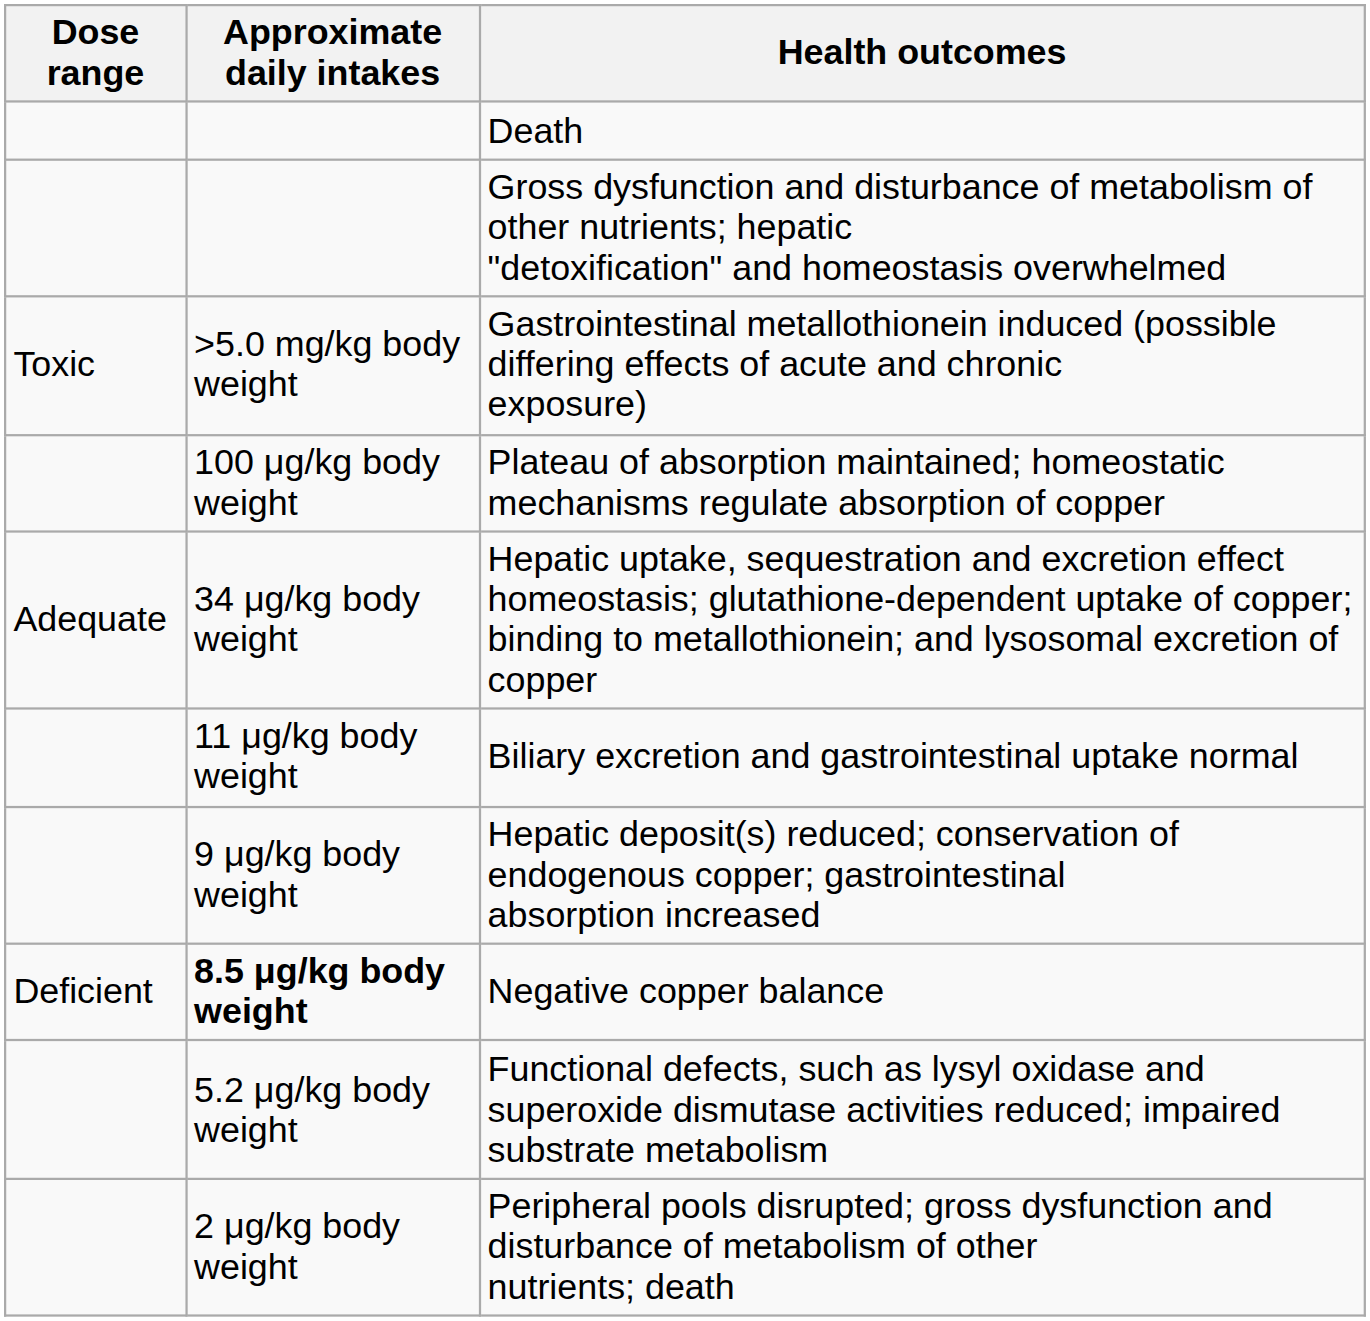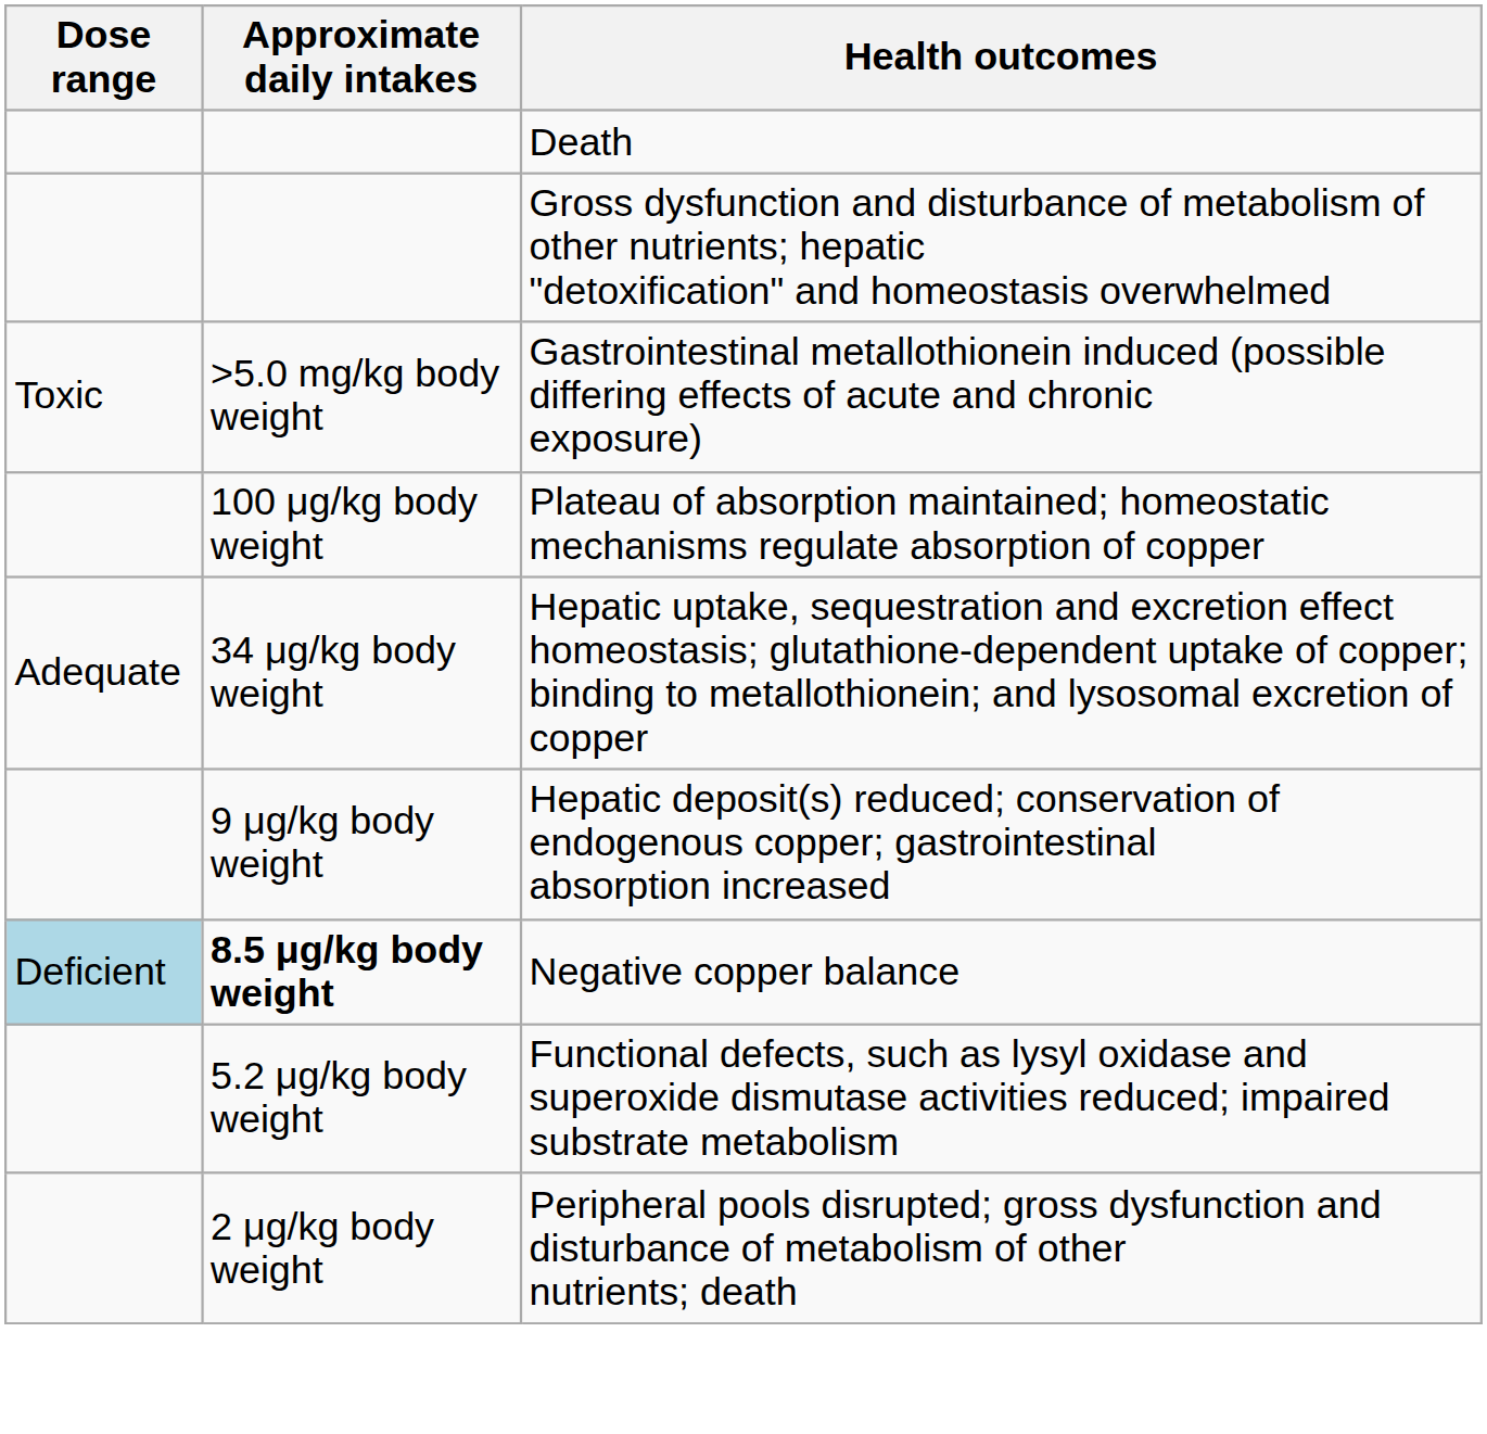 <table class="wikitable">
 <tr>
 <th>Dose range</th>
 <th>Approximate daily intakes</th>
 <th>Health outcomes</th>
 </tr>
 <tr>
 <td></td>
 <td></td>
 <td>Death</td>
 </tr>
 <tr>
 <td></td>
 <td></td>
 <td>Gross dysfunction and disturbance of metabolism of other nutrients; hepatic<br>"detoxification" and homeostasis overwhelmed</td>
 </tr>
 <tr>
 <td>Toxic</td>
 <td>>5.0 mg/kg body weight</td>
 <td>Gastrointestinal metallothionein induced (possible differing effects of acute and chronic<br>exposure)</td>
 </tr>
 <tr>
 <td></td>
 <td>100 μg/kg body weight</td>
 <td>Plateau of absorption maintained; homeostatic mechanisms regulate absorption of copper</td>
 </tr>
 <tr>
 <td>Adequate</td>
 <td>34 μg/kg body weight</td>
 <td>Hepatic uptake, sequestration and excretion effect homeostasis; glutathione-dependent uptake of copper; binding to metallothionein; and lysosomal excretion of copper</td>
 </tr>
 <tr>
 <td></td>
-<td>11 μg/kg body weight</td>
-<td>Biliary excretion and gastrointestinal uptake normal</td>
-</tr>
-<tr>
-<td></td>
 <td>9 μg/kg body weight</td>
 <td>Hepatic deposit(s) reduced; conservation of endogenous copper; gastrointestinal<br>absorption increased</td>
 </tr>
 <tr>
-<td>Deficient</td>
+<td style="background: lightblue;">Deficient</td>
 <td><strong>8.5 μg/kg body weight</strong></td>
 <td>Negative copper balance</td>
 </tr>
 <tr>
 <td></td>
 <td>5.2 μg/kg body weight</td>
 <td>Functional defects, such as lysyl oxidase and superoxide dismutase activities reduced; impaired substrate metabolism</td>
 </tr>
 <tr>
 <td></td>
 <td>2 μg/kg body weight</td>
 <td>Peripheral pools disrupted; gross dysfunction and disturbance of metabolism of other<br>nutrients; death</td>
 </tr>
 </table>
